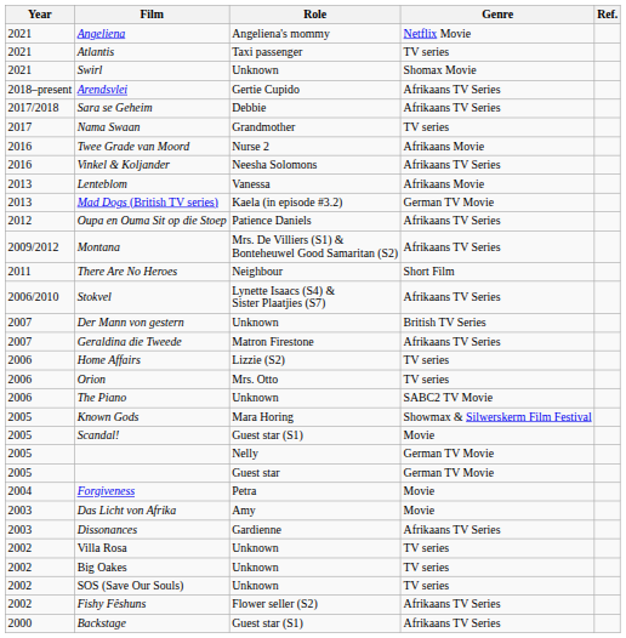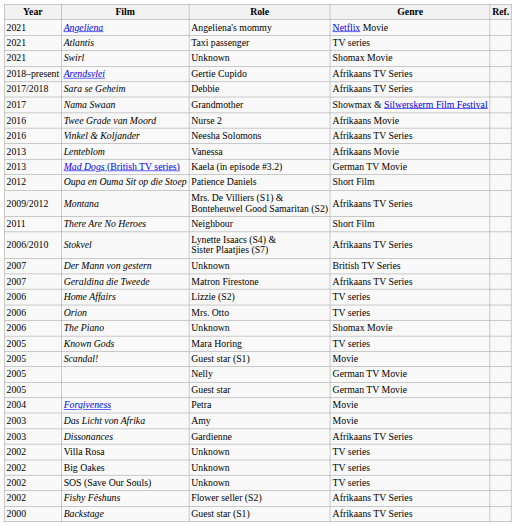 <table class="wikitable">
 <tr>
 <th>Year</th>
 <th>Film</th>
 <th>Role</th>
 <th>Genre</th>
 <th>Ref.</th>
 </tr>
 <tr>
 <td>2021</td>
 <td><em><a href='#'>Angeliena</a></em></td>
 <td>Angeliena's mommy</td>
 <td><a href='#'>Netflix</a> Movie</td>
 <td></td>
 </tr>
 <tr>
 <td>2021</td>
 <td><em>Atlantis</em></td>
 <td>Taxi passenger</td>
 <td>TV series</td>
 <td></td>
 </tr>
 <tr>
 <td>2021</td>
 <td><em>Swirl</em></td>
 <td>Unknown</td>
 <td>Shomax Movie</td>
 <td></td>
 </tr>
 <tr>
 <td>2018–present</td>
 <td><em><a href='#'>Arendsvlei</a></em></td>
 <td>Gertie Cupido</td>
 <td>Afrikaans TV Series</td>
 <td></td>
 </tr>
 <tr>
 <td>2017/2018</td>
 <td><em>Sara se Geheim</em></td>
 <td>Debbie</td>
 <td>Afrikaans TV Series</td>
 <td></td>
 </tr>
 <tr>
 <td>2017</td>
 <td><em>Nama Swaan</em></td>
 <td>Grandmother</td>
-<td>TV series</td>
+<td>Showmax & <a href='#'>Silwerskerm Film Festival</a></td>
 <td></td>
 </tr>
 <tr>
 <td>2016</td>
 <td><em>Twee Grade van Moord</em></td>
 <td>Nurse 2</td>
 <td>Afrikaans Movie</td>
 <td></td>
 </tr>
 <tr>
 <td>2016</td>
 <td><em>Vinkel & Koljander</em></td>
 <td>Neesha Solomons</td>
 <td>Afrikaans TV Series</td>
 <td></td>
 </tr>
 <tr>
 <td>2013</td>
 <td><em>Lenteblom</em></td>
 <td>Vanessa</td>
 <td>Afrikaans Movie</td>
 <td></td>
 </tr>
 <tr>
 <td>2013</td>
 <td><a href='#'><em>Mad Dogs</em> (British TV series)</a></td>
 <td>Kaela (in episode #3.2)</td>
 <td>German TV Movie</td>
 <td></td>
 </tr>
 <tr>
 <td>2012</td>
 <td><em>Oupa en Ouma Sit op die Stoep</em></td>
 <td>Patience Daniels</td>
-<td>Afrikaans TV Series</td>
+<td>Short Film</td>
 <td></td>
 </tr>
 <tr>
 <td>2009/2012</td>
 <td><em>Montana</em></td>
 <td>Mrs. De Villiers (S1) &<br>Bonteheuwel Good Samaritan (S2)</td>
 <td>Afrikaans TV Series</td>
 <td></td>
 </tr>
 <tr>
 <td>2011</td>
 <td><em>There Are No Heroes</em></td>
 <td>Neighbour</td>
 <td>Short Film</td>
 <td></td>
 </tr>
 <tr>
 <td>2006/2010</td>
 <td><em>Stokvel</em></td>
 <td>Lynette Isaacs (S4) &<br>Sister Plaatjies (S7)</td>
 <td>Afrikaans TV Series</td>
 <td></td>
 </tr>
 <tr>
 <td>2007</td>
 <td><em>Der Mann von gestern</em></td>
 <td>Unknown</td>
 <td>British TV Series</td>
 <td></td>
 </tr>
 <tr>
 <td>2007</td>
 <td><em>Geraldina die Tweede</em></td>
 <td>Matron Firestone</td>
 <td>Afrikaans TV Series</td>
 <td></td>
 </tr>
 <tr>
 <td>2006</td>
 <td><em>Home Affairs</em></td>
 <td>Lizzie (S2)</td>
 <td>TV series</td>
 <td></td>
 </tr>
 <tr>
 <td>2006</td>
 <td><em>Orion</em></td>
 <td>Mrs. Otto</td>
 <td>TV series</td>
 <td></td>
 </tr>
 <tr>
 <td>2006</td>
 <td><em>The Piano</em></td>
 <td>Unknown</td>
-<td>SABC2 TV Movie</td>
+<td>Shomax Movie</td>
 <td></td>
 </tr>
 <tr>
 <td>2005</td>
 <td><em>Known Gods</em></td>
 <td>Mara Horing</td>
-<td>Showmax & <a href='#'>Silwerskerm Film Festival</a></td>
+<td>TV series</td>
 <td></td>
 </tr>
 <tr>
 <td>2005</td>
 <td><em>Scandal!</em></td>
 <td>Guest star (S1)</td>
 <td>Movie</td>
 <td></td>
 </tr>
 <tr>
 <td>2005</td>
 <td><em></em></td>
 <td>Nelly</td>
 <td>German TV Movie</td>
 <td></td>
 </tr>
 <tr>
 <td>2005</td>
 <td><em></em></td>
 <td>Guest star</td>
 <td>German TV Movie</td>
 <td></td>
 </tr>
 <tr>
 <td>2004</td>
 <td><a href='#'><em>Forgiveness</em></a></td>
 <td>Petra</td>
 <td>Movie</td>
 <td></td>
 </tr>
 <tr>
 <td>2003</td>
 <td><em>Das Licht von Afrika</em></td>
 <td>Amy</td>
 <td>Movie</td>
 <td></td>
 </tr>
 <tr>
 <td>2003</td>
 <td><em>Dissonances</em></td>
 <td>Gardienne</td>
 <td>Afrikaans TV Series</td>
 <td></td>
 </tr>
 <tr>
 <td>2002</td>
 <td>Villa Rosa</td>
 <td>Unknown</td>
 <td>TV series</td>
 <td></td>
 </tr>
 <tr>
 <td>2002</td>
 <td>Big Oakes</td>
 <td>Unknown</td>
 <td>TV series</td>
 <td></td>
 </tr>
 <tr>
 <td>2002</td>
 <td>SOS (Save Our Souls)</td>
 <td>Unknown</td>
 <td>TV series</td>
 <td></td>
 </tr>
 <tr>
 <td>2002</td>
 <td><em>Fishy Fêshuns</em></td>
 <td>Flower seller (S2)</td>
 <td>Afrikaans TV Series</td>
 <td></td>
 </tr>
 <tr>
 <td>2000</td>
 <td><em>Backstage</em></td>
 <td>Guest star (S1)</td>
 <td>Afrikaans TV Series</td>
 <td></td>
 </tr>
 </table>
